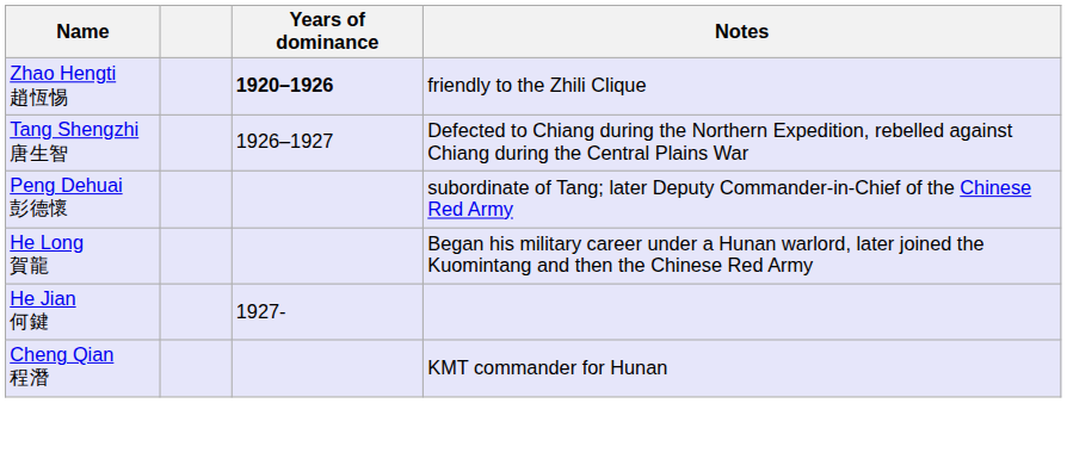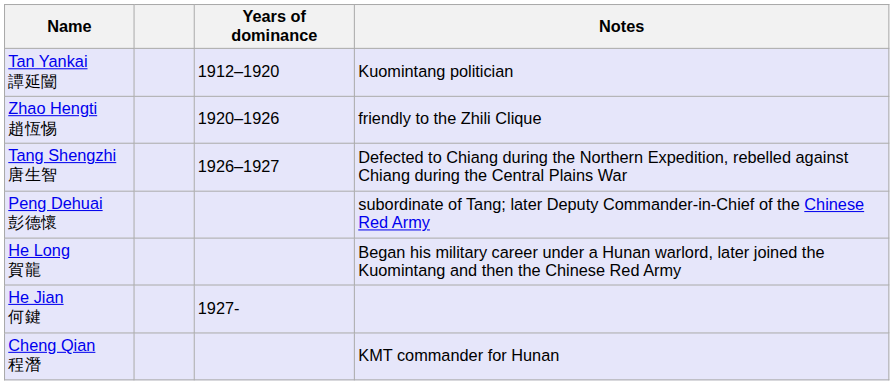 <table class="wikitable">
 <tr>
 <th width=120px>Name</th>
 <th width=51px></th>
 <th width=150px>Years of dominance</th>
 <th>Notes</th>
 </tr>
 <tr bgcolor=#E6E6FA>
+<td><a href='#'>Tan Yankai</a><br>譚延闓</td>
+<td align=center></td>
+<td>1912–1920</td>
+<td>Kuomintang politician</td>
+</tr>
+<tr bgcolor=#E6E6FA>
 <td><a href='#'>Zhao Hengti</a><br>趙恆惕</td>
 <td align=center></td>
-<td><strong>1920–1926</strong></td>
+<td>1920–1926</td>
 <td>friendly to the Zhili Clique</td>
 </tr>
 <tr bgcolor=#E6E6FA>
 <td><a href='#'>Tang Shengzhi</a><br>唐生智</td>
 <td align=center></td>
 <td>1926–1927</td>
 <td>Defected to Chiang during the Northern Expedition, rebelled against Chiang during the Central Plains War</td>
 </tr>
 <tr bgcolor=#E6E6FA>
 <td><a href='#'>Peng Dehuai</a><br>彭德懷</td>
 <td align=center></td>
 <td></td>
 <td>subordinate of Tang; later Deputy Commander-in-Chief of the <a href='#'>Chinese Red Army</a></td>
 </tr>
 <tr bgcolor=#E6E6FA>
 <td><a href='#'>He Long</a><br>賀龍</td>
 <td align=center></td>
 <td></td>
 <td>Began his military career under a Hunan warlord, later joined the Kuomintang and then the Chinese Red Army</td>
 </tr>
 <tr bgcolor=#E6E6FA>
 <td><a href='#'>He Jian</a><br>何鍵</td>
 <td align=center></td>
 <td>1927-</td>
 <td></td>
 </tr>
 <tr bgcolor=#E6E6FA>
 <td><a href='#'>Cheng Qian</a><br>程潛</td>
 <td align=center></td>
 <td></td>
 <td>KMT commander for Hunan</td>
 </tr>
 </table>
